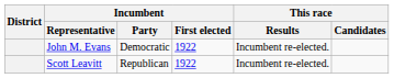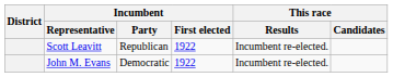 <table class=wikitable>
 <tr>
 <th rowspan=2>District</th>
 <th colspan=3>Incumbent</th>
 <th colspan=2>This race</th>
 </tr>
 <tr>
 <th>Representative</th>
 <th>Party</th>
 <th>First elected</th>
 <th>Results</th>
 <th>Candidates</th>
 </tr>
 <tr>
 <th></th>
+<td><a href='#'>Scott Leavitt</a></td>
+<td>Republican</td>
+<td><a href='#'>1922</a></td>
+<td>Incumbent re-elected.</td>
+<td nowrap></td>
+</tr>
+<tr>
+<th></th>
 <td><a href='#'>John M. Evans</a></td>
 <td>Democratic</td>
 <td><a href='#'>1922</a></td>
 <td>Incumbent re-elected.</td>
 <td nowrap></td>
 </tr>
-<tr>
-<th></th>
-<td><a href='#'>Scott Leavitt</a></td>
-<td>Republican</td>
-<td><a href='#'>1922</a></td>
-<td>Incumbent re-elected.</td>
-<td nowrap></td>
-</tr>
 </table>
